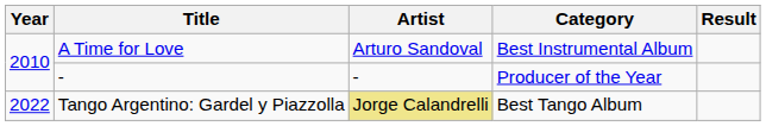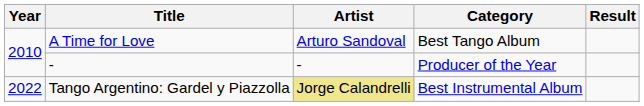 <table class="wikitable sortable">
 <tr>
 <th>Year</th>
 <th>Title</th>
 <th>Artist</th>
 <th>Category</th>
 <th>Result</th>
 </tr>
 <tr>
 <td rowspan="2"><a href='#'>2010</a></td>
 <td><a href='#'>A Time for Love</a></td>
 <td><a href='#'>Arturo Sandoval</a></td>
-<td><a href='#'>Best Instrumental Album</a></td>
+<td>Best Tango Album</td>
 <td></td>
 </tr>
 <tr>
 <td>-</td>
 <td>-</td>
 <td><a href='#'>Producer of the Year</a></td>
 <td></td>
 </tr>
 <tr>
 <td><a href='#'>2022</a></td>
 <td>Tango Argentino: Gardel y Piazzolla</td>
 <td style="background: khaki;">Jorge Calandrelli</td>
-<td>Best Tango Album</td>
+<td><a href='#'>Best Instrumental Album</a></td>
 <td></td>
 </tr>
 </table>
